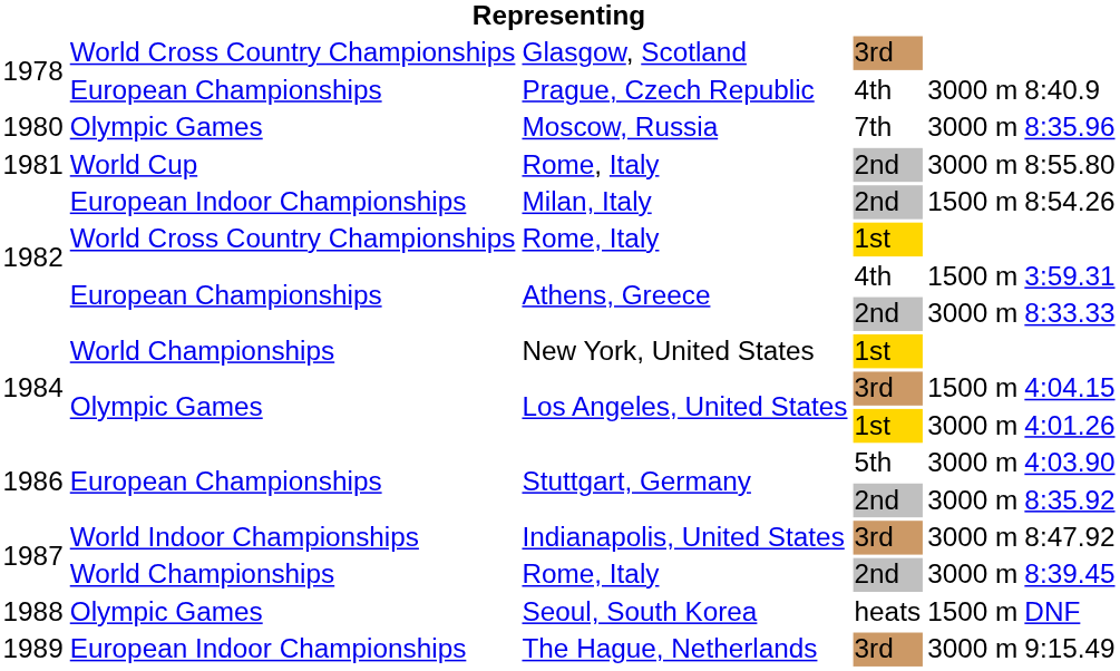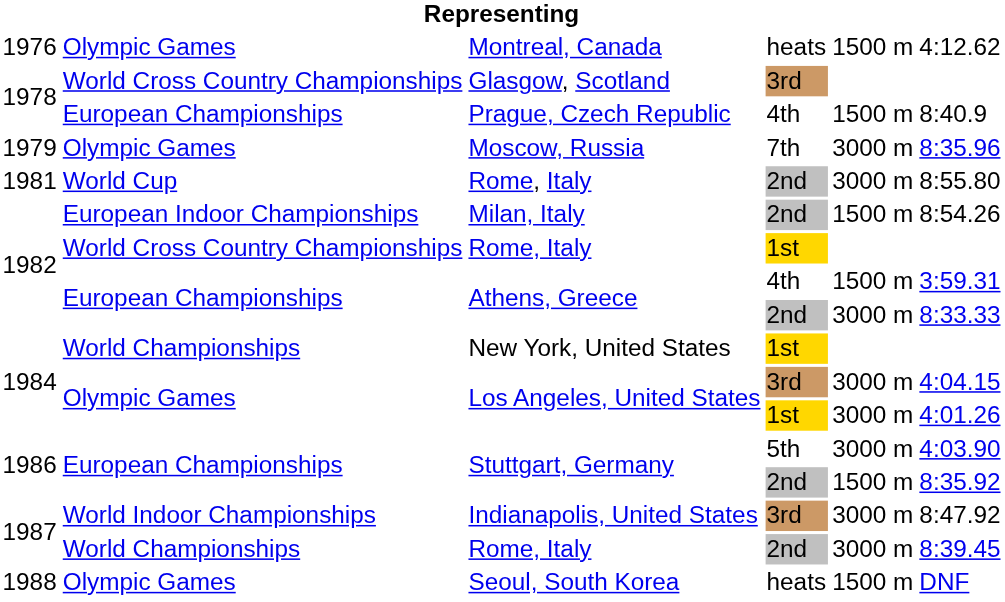 <table>
 <tr>
 <th colspan="6">Representing </th>
+</tr>
+<tr>
+<td>1976</td>
+<td><a href='#'>Olympic Games</a></td>
+<td><a href='#'>Montreal, Canada</a></td>
+<td>heats</td>
+<td>1500 m</td>
+<td>4:12.62</td>
 </tr>
 <tr>
 <td rowspan=2>1978</td>
 <td><a href='#'>World Cross Country Championships</a></td>
 <td><a href='#'>Glasgow</a>, <a href='#'>Scotland</a></td>
 <td bgcolor="cc9966">3rd</td>
 <td></td>
 <td></td>
 </tr>
 <tr>
 <td><a href='#'>European Championships</a></td>
 <td><a href='#'>Prague, Czech Republic</a></td>
 <td>4th</td>
-<td>3000 m</td>
+<td>1500 m</td>
 <td>8:40.9</td>
 </tr>
 <tr>
-<td>1980</td>
+<td>1979</td>
 <td><a href='#'>Olympic Games</a></td>
 <td><a href='#'>Moscow, Russia</a></td>
 <td>7th</td>
 <td>3000 m</td>
 <td><a href='#'>8:35.96</a></td>
 </tr>
 <tr>
 <td>1981</td>
 <td><a href='#'>World Cup</a></td>
 <td><a href='#'>Rome</a>, <a href='#'>Italy</a></td>
 <td bgcolor="silver">2nd</td>
 <td>3000 m</td>
 <td>8:55.80</td>
 </tr>
 <tr>
 <td rowspan=4>1982</td>
 <td><a href='#'>European Indoor Championships</a></td>
 <td><a href='#'>Milan, Italy</a></td>
 <td bgcolor=silver>2nd</td>
 <td>1500 m</td>
 <td>8:54.26</td>
 </tr>
 <tr>
 <td><a href='#'>World Cross Country Championships</a></td>
 <td><a href='#'>Rome, Italy</a></td>
 <td bgcolor="gold">1st</td>
 <td></td>
 <td></td>
 </tr>
 <tr>
 <td rowspan=2><a href='#'>European Championships</a></td>
 <td rowspan=2><a href='#'>Athens, Greece</a></td>
 <td>4th</td>
 <td>1500 m</td>
 <td><a href='#'>3:59.31</a></td>
 </tr>
 <tr>
 <td bgcolor="silver">2nd</td>
 <td>3000 m</td>
 <td><a href='#'>8:33.33</a></td>
 </tr>
 <tr>
 <td rowspan=3>1984</td>
 <td><a href='#'>World Championships</a></td>
 <td>New York, United States</td>
 <td bgcolor="gold">1st</td>
 <td></td>
 <td></td>
 </tr>
 <tr>
 <td rowspan=2><a href='#'>Olympic Games</a></td>
 <td rowspan=2><a href='#'>Los Angeles, United States</a></td>
 <td bgcolor="cc9966">3rd</td>
-<td>1500 m</td>
+<td>3000 m</td>
 <td><a href='#'>4:04.15</a></td>
 </tr>
 <tr>
 <td bgcolor="gold">1st</td>
 <td>3000 m</td>
 <td><a href='#'>4:01.26</a></td>
 </tr>
 <tr>
 <td rowspan=2>1986</td>
 <td rowspan=2><a href='#'>European Championships</a></td>
 <td rowspan=2><a href='#'>Stuttgart, Germany</a></td>
 <td>5th</td>
 <td>3000 m</td>
 <td><a href='#'>4:03.90</a></td>
 </tr>
 <tr>
 <td bgcolor="silver">2nd</td>
-<td>3000 m</td>
+<td>1500 m</td>
 <td><a href='#'>8:35.92</a></td>
 </tr>
 <tr>
 <td rowspan=2>1987</td>
 <td><a href='#'>World Indoor Championships</a></td>
 <td><a href='#'>Indianapolis, United States</a></td>
 <td bgcolor="cc9966">3rd</td>
 <td>3000 m</td>
 <td>8:47.92</td>
 </tr>
 <tr>
 <td><a href='#'>World Championships</a></td>
 <td><a href='#'>Rome, Italy</a></td>
 <td bgcolor="silver">2nd</td>
 <td>3000 m</td>
 <td><a href='#'>8:39.45</a></td>
 </tr>
 <tr>
 <td>1988</td>
 <td><a href='#'>Olympic Games</a></td>
 <td><a href='#'>Seoul, South Korea</a></td>
 <td>heats</td>
 <td>1500 m</td>
 <td><a href='#'>DNF</a></td>
 </tr>
-<tr>
-<td>1989</td>
-<td><a href='#'>European Indoor Championships</a></td>
-<td><a href='#'>The Hague, Netherlands</a></td>
-<td bgcolor="cc9966">3rd</td>
-<td>3000 m</td>
-<td>9:15.49</td>
-</tr>
 </table>
